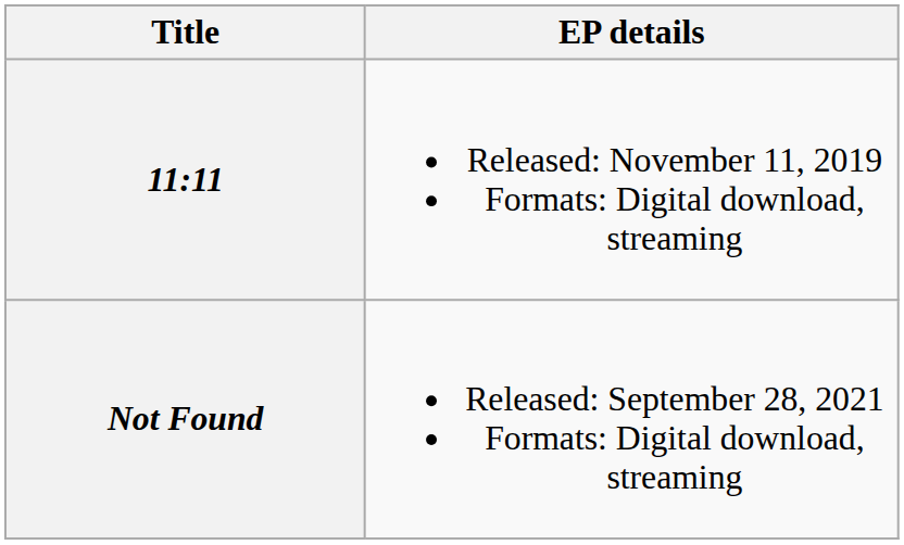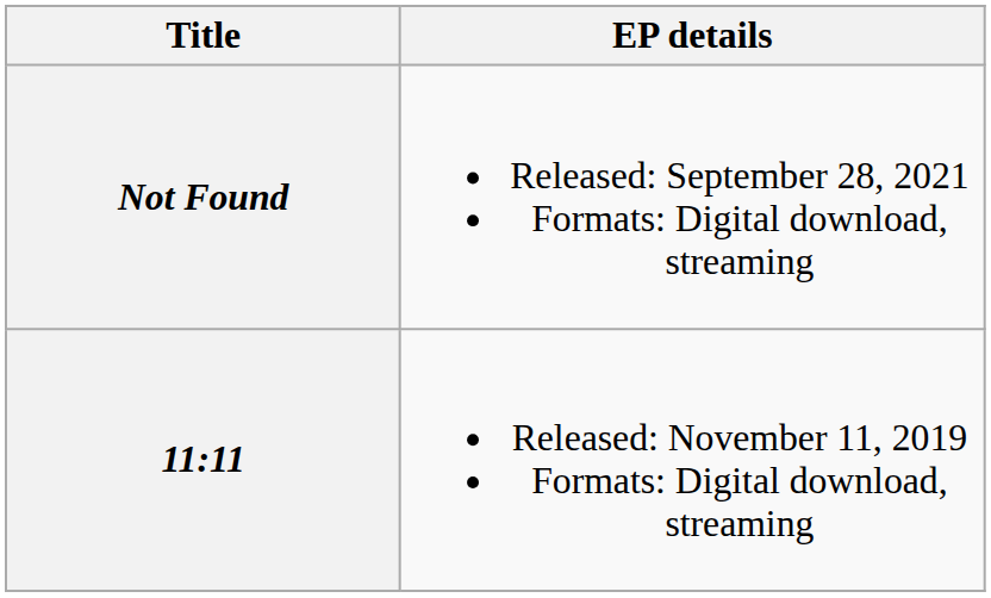 <table class="wikitable plainrowheaders" style="text-align:center;">
 <tr>
 <th scope="col" style="width:10em;">Title</th>
 <th scope="col" style="width:15em;">EP details</th>
 </tr>
 <tr>
+<th scope="row"><em>Not Found</em></th>
+<td><br><ul><li>Released: September 28, 2021</li><li>Formats: Digital download, streaming</li></ul></td>
+</tr>
+<tr>
 <th scope="row"><em>11:11</em></th>
 <td><br><ul><li>Released: November 11, 2019</li><li>Formats: Digital download, streaming</li></ul></td>
 </tr>
-<tr>
-<th scope="row"><em>Not Found</em></th>
-<td><br><ul><li>Released: September 28, 2021</li><li>Formats: Digital download, streaming</li></ul></td>
-</tr>
 </table>
